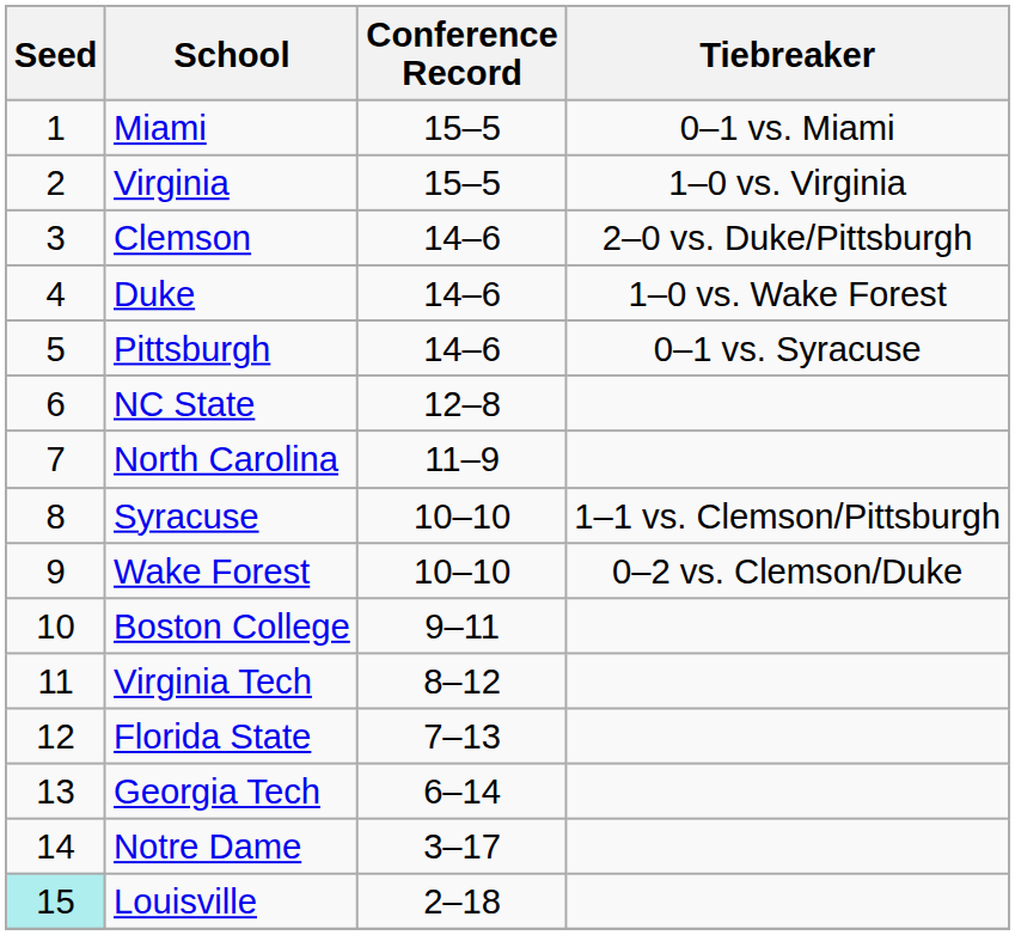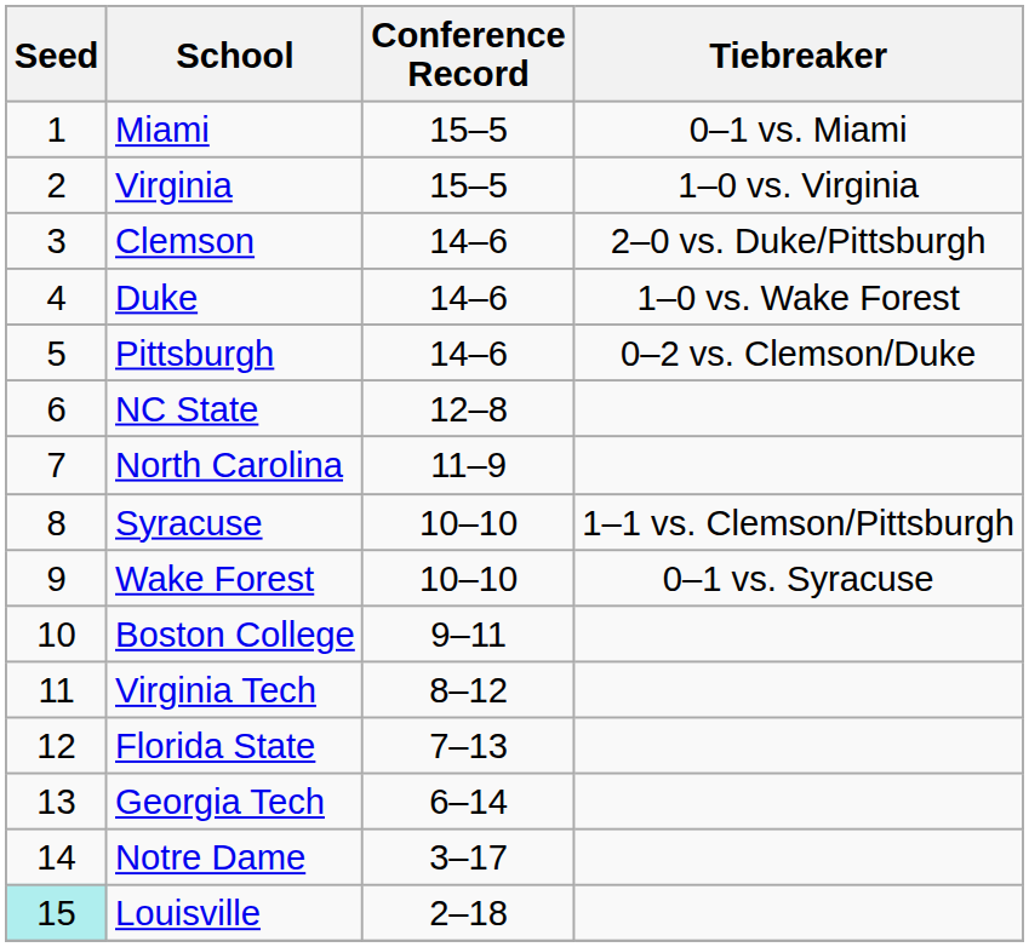 <table class="wikitable" style="white-space:nowrap; font-size:95%; text-align:center">
 <tr>
 <th>Seed</th>
 <th>School</th>
 <th>Conference<br>Record</th>
 <th>Tiebreaker</th>
 </tr>
 <tr>
 <td>1</td>
 <td align="left"><a href='#'>Miami</a></td>
 <td>15–5</td>
 <td>0–1 vs. Miami</td>
 </tr>
 <tr>
 <td>2</td>
 <td align="left"><a href='#'>Virginia</a></td>
 <td>15–5</td>
 <td>1–0 vs. Virginia</td>
 </tr>
 <tr>
 <td>3</td>
 <td align="left"><a href='#'>Clemson</a></td>
 <td>14–6</td>
 <td>2–0 vs. Duke/Pittsburgh</td>
 </tr>
 <tr>
 <td>4</td>
 <td align="left"><a href='#'>Duke</a></td>
 <td>14–6</td>
 <td>1–0 vs. Wake Forest</td>
 </tr>
 <tr>
 <td>5</td>
 <td align="left"><a href='#'>Pittsburgh</a></td>
 <td>14–6</td>
-<td>0–1 vs. Syracuse</td>
+<td>0–2 vs. Clemson/Duke</td>
 </tr>
 <tr>
 <td>6</td>
 <td align="left"><a href='#'>NC State</a></td>
 <td>12–8</td>
 <td></td>
 </tr>
 <tr>
 <td>7</td>
 <td align="left"><a href='#'>North Carolina</a></td>
 <td>11–9</td>
 <td></td>
 </tr>
 <tr>
 <td>8</td>
 <td align="left"><a href='#'>Syracuse</a></td>
 <td>10–10</td>
 <td>1–1 vs. Clemson/Pittsburgh</td>
 </tr>
 <tr>
 <td>9</td>
 <td align="left"><a href='#'>Wake Forest</a></td>
 <td>10–10</td>
-<td>0–2 vs. Clemson/Duke</td>
+<td>0–1 vs. Syracuse</td>
 </tr>
 <tr>
 <td>10</td>
 <td align="left"><a href='#'>Boston College</a></td>
 <td>9–11</td>
 <td></td>
 </tr>
 <tr>
 <td>11</td>
 <td align="left"><a href='#'>Virginia Tech</a></td>
 <td>8–12</td>
 <td></td>
 </tr>
 <tr>
 <td>12</td>
 <td align="left"><a href='#'>Florida State</a></td>
 <td>7–13</td>
 <td></td>
 </tr>
 <tr>
 <td>13</td>
 <td align="left"><a href='#'>Georgia Tech</a></td>
 <td>6–14</td>
 <td></td>
 </tr>
 <tr>
 <td>14</td>
 <td align="left"><a href='#'>Notre Dame</a></td>
 <td>3–17</td>
 <td></td>
 </tr>
 <tr>
 <td style="background: paleturquoise;">15</td>
 <td align="left"><a href='#'>Louisville</a></td>
 <td>2–18</td>
 <td></td>
 </tr>
 <tr>
 </tr>
 </table>
